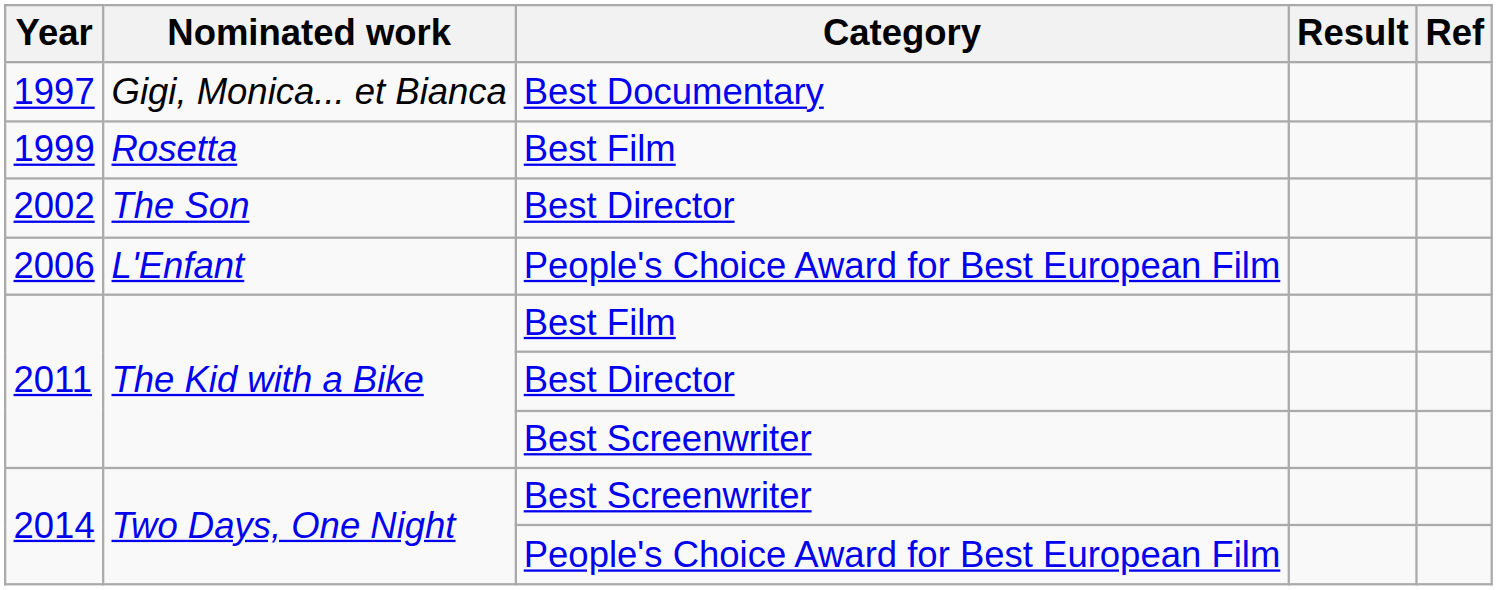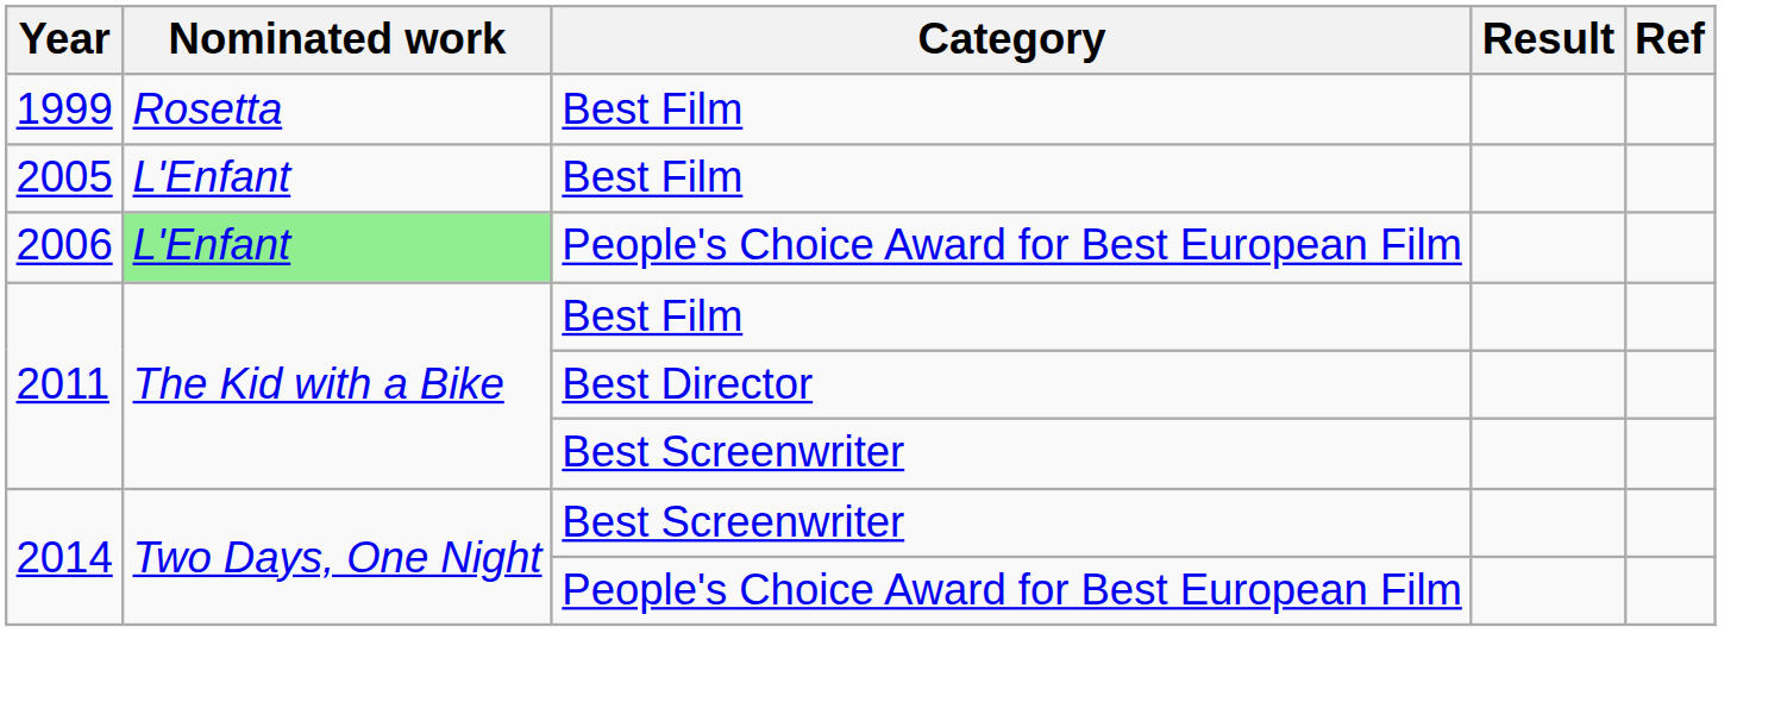 <table class="wikitable sortable">
 <tr>
 <th>Year</th>
 <th>Nominated work</th>
 <th>Category</th>
 <th>Result</th>
 <th>Ref</th>
 </tr>
 <tr>
-<td><a href='#'>1997</a></td>
-<td><em>Gigi, Monica... et Bianca</em></td>
-<td><a href='#'>Best Documentary</a></td>
-<td></td>
-<td></td>
-</tr>
-<tr>
 <td><a href='#'>1999</a></td>
 <td><em><a href='#'>Rosetta</a></em></td>
 <td><a href='#'>Best Film</a></td>
 <td></td>
 <td></td>
 </tr>
 <tr>
-<td><a href='#'>2002</a></td>
-<td><em><a href='#'>The Son</a></em></td>
-<td><a href='#'>Best Director</a></td>
+<td><a href='#'>2005</a></td>
+<td><em><a href='#'>L'Enfant</a></em></td>
+<td><a href='#'>Best Film</a></td>
 <td></td>
 <td></td>
 </tr>
 <tr>
 <td><a href='#'>2006</a></td>
-<td><em><a href='#'>L'Enfant</a></em></td>
+<td style="background: lightgreen;"><em><a href='#'>L'Enfant</a></em></td>
 <td><a href='#'>People's Choice Award for Best European Film</a></td>
 <td></td>
 <td></td>
 </tr>
 <tr>
 <td rowspan=3><a href='#'>2011</a></td>
 <td rowspan=3><em><a href='#'>The Kid with a Bike</a></em></td>
 <td><a href='#'>Best Film</a></td>
 <td></td>
 <td></td>
 </tr>
 <tr>
 <td><a href='#'>Best Director</a></td>
 <td></td>
 <td></td>
 </tr>
 <tr>
 <td><a href='#'>Best Screenwriter</a></td>
 <td></td>
 <td></td>
 </tr>
 <tr>
 <td rowspan=2><a href='#'>2014</a></td>
 <td rowspan=2><em><a href='#'>Two Days, One Night</a></em></td>
 <td><a href='#'>Best Screenwriter</a></td>
 <td></td>
 <td></td>
 </tr>
 <tr>
 <td><a href='#'>People's Choice Award for Best European Film</a></td>
 <td></td>
 <td></td>
 </tr>
 </table>
